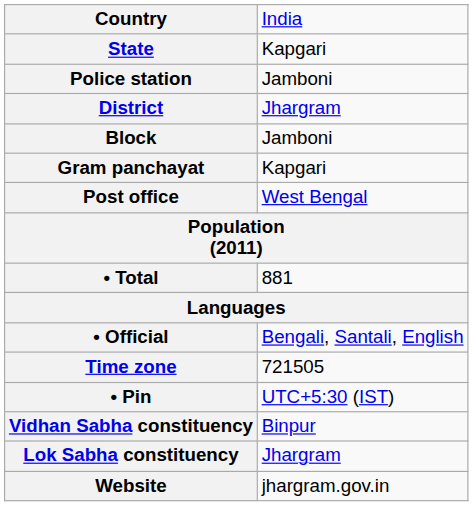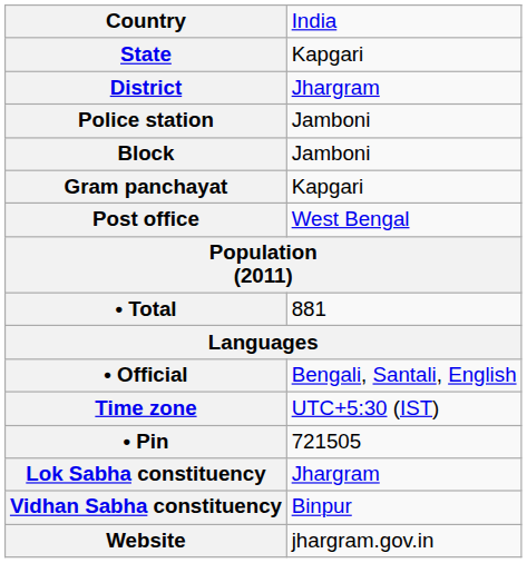 <table class="wikitable">
 <tr>
 <th>Country</th>
 <td><a href='#'>India</a></td>
 </tr>
 <tr>
 <th><a href='#'>State</a></th>
 <td>Kapgari</td>
 </tr>
 <tr>
+<th><a href='#'>District</a></th>
+<td><a href='#'>Jhargram</a></td>
+</tr>
+<tr>
 <th>Police station</th>
 <td>Jamboni</td>
-</tr>
-<tr>
-<th><a href='#'>District</a></th>
-<td><a href='#'>Jhargram</a></td>
 </tr>
 <tr>
 <th>Block</th>
 <td>Jamboni</td>
 </tr>
 <tr>
 <th>Gram panchayat</th>
 <td>Kapgari</td>
 </tr>
 <tr>
 <th>Post office</th>
 <td><a href='#'>West Bengal</a></td>
 </tr>
 <tr>
 <th colspan="2">Population<br>(2011)</th>
 </tr>
 <tr>
 <th>• Total</th>
 <td>881</td>
 </tr>
 <tr>
 <th colspan="2">Languages</th>
 </tr>
 <tr>
 <th>• Official</th>
 <td><a href='#'>Bengali</a>, <a href='#'>Santali</a>, <a href='#'>English</a></td>
 </tr>
 <tr>
 <th><a href='#'>Time zone</a></th>
+<td><a href='#'>UTC+5:30</a> (<a href='#'>IST</a>)</td>
+</tr>
+<tr>
+<th>• Pin</th>
 <td>721505</td>
 </tr>
 <tr>
-<th>• Pin</th>
-<td><a href='#'>UTC+5:30</a> (<a href='#'>IST</a>)</td>
+<th><a href='#'>Lok Sabha</a> constituency</th>
+<td><a href='#'>Jhargram</a></td>
 </tr>
 <tr>
 <th><a href='#'>Vidhan Sabha</a> constituency</th>
 <td><a href='#'>Binpur</a></td>
 </tr>
 <tr>
-<th><a href='#'>Lok Sabha</a> constituency</th>
-<td><a href='#'>Jhargram</a></td>
-</tr>
-<tr>
 <th>Website</th>
 <td>jhargram.gov.in</td>
 </tr>
 </table>
